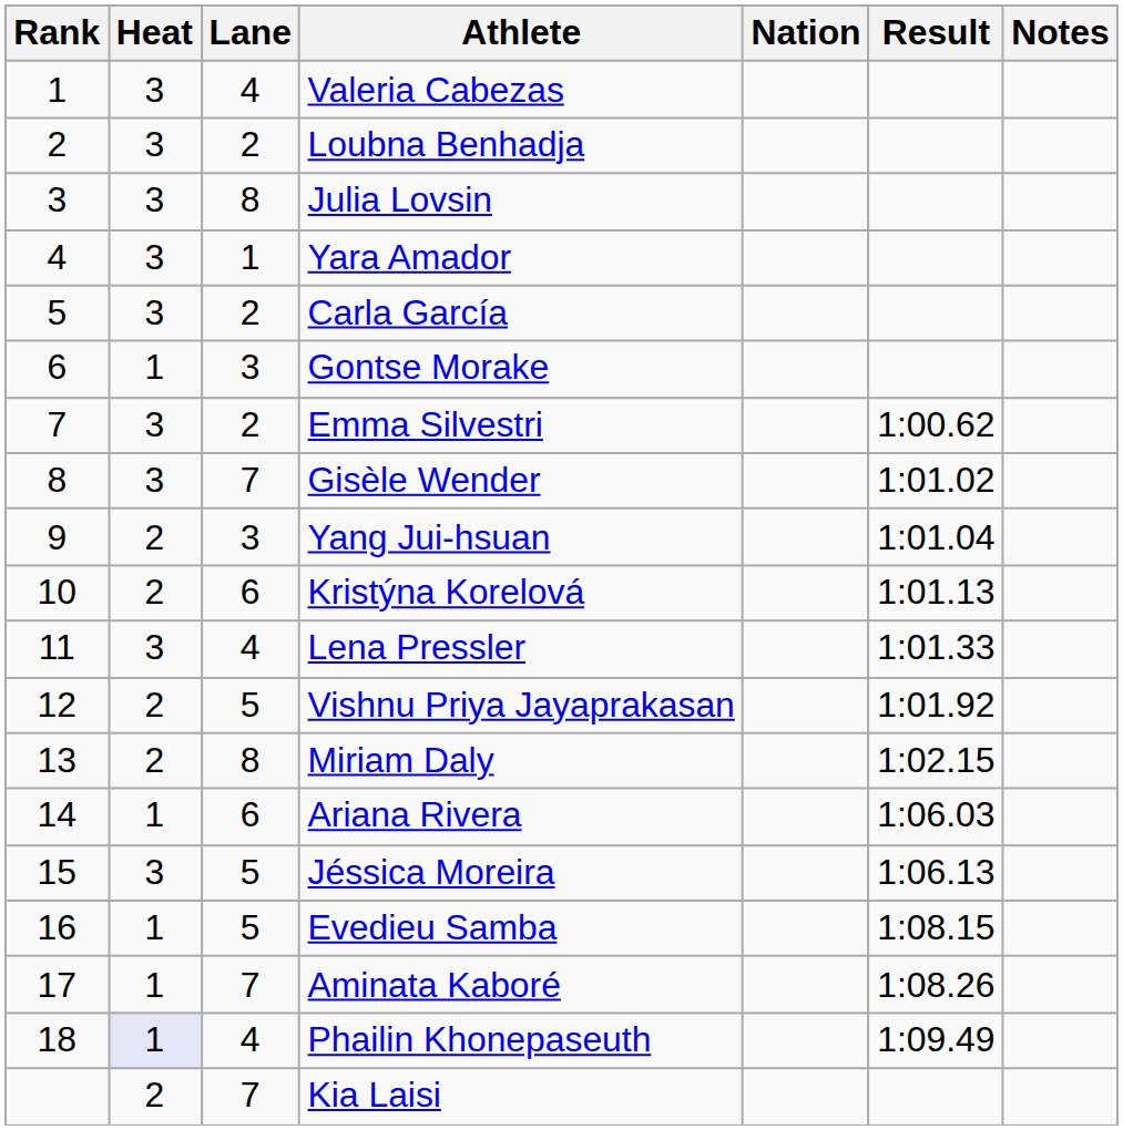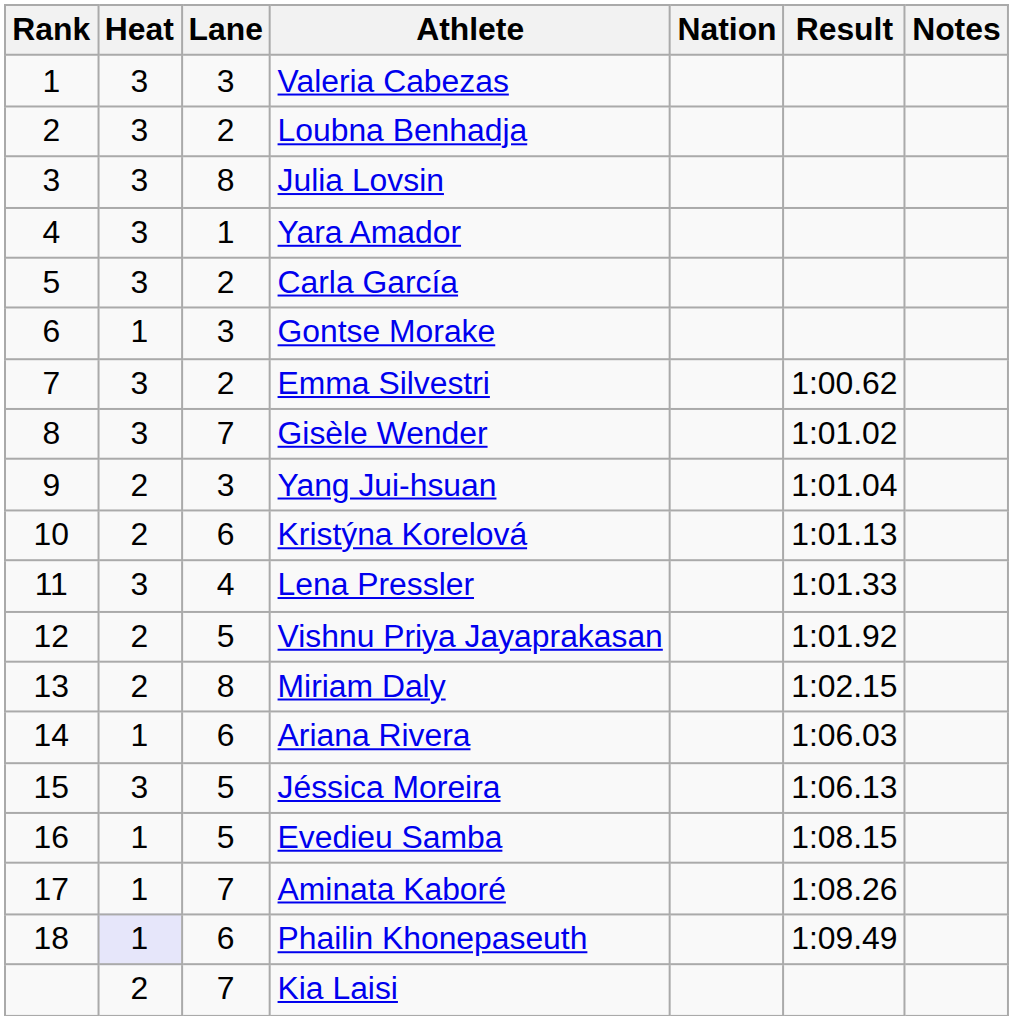 <table class="wikitable sortable" style="text-align:center">
 <tr>
 <th>Rank</th>
 <th>Heat</th>
 <th>Lane</th>
 <th>Athlete</th>
 <th>Nation</th>
 <th>Result</th>
 <th>Notes</th>
 </tr>
 <tr>
 <td>1</td>
 <td>3</td>
-<td>4</td>
+<td>3</td>
 <td align=left><a href='#'>Valeria Cabezas</a></td>
 <td align=left></td>
 <td></td>
 <td></td>
 </tr>
 <tr>
 <td>2</td>
 <td>3</td>
 <td>2</td>
 <td align=left><a href='#'>Loubna Benhadja</a></td>
 <td align=left></td>
 <td></td>
 <td></td>
 </tr>
 <tr>
 <td>3</td>
 <td>3</td>
 <td>8</td>
 <td align=left><a href='#'>Julia Lovsin</a></td>
 <td align=left></td>
 <td></td>
 <td></td>
 </tr>
 <tr>
 <td>4</td>
 <td>3</td>
 <td>1</td>
 <td align=left><a href='#'>Yara Amador</a></td>
 <td align=left></td>
 <td></td>
 <td></td>
 </tr>
 <tr>
 <td>5</td>
 <td>3</td>
 <td>2</td>
 <td align=left><a href='#'>Carla García</a></td>
 <td align=left></td>
 <td></td>
 <td></td>
 </tr>
 <tr>
 <td>6</td>
 <td>1</td>
 <td>3</td>
 <td align=left><a href='#'>Gontse Morake</a></td>
 <td align=left></td>
 <td></td>
 <td></td>
 </tr>
 <tr>
 <td>7</td>
 <td>3</td>
 <td>2</td>
 <td align=left><a href='#'>Emma Silvestri</a></td>
 <td align=left></td>
 <td>1:00.62</td>
 <td></td>
 </tr>
 <tr>
 <td>8</td>
 <td>3</td>
 <td>7</td>
 <td align=left><a href='#'>Gisèle Wender</a></td>
 <td align=left></td>
 <td>1:01.02</td>
 <td></td>
 </tr>
 <tr>
 <td>9</td>
 <td>2</td>
 <td>3</td>
 <td align=left><a href='#'>Yang Jui-hsuan</a></td>
 <td align=left></td>
 <td>1:01.04</td>
 <td></td>
 </tr>
 <tr>
 <td>10</td>
 <td>2</td>
 <td>6</td>
 <td align=left><a href='#'>Kristýna Korelová</a></td>
 <td align=left></td>
 <td>1:01.13</td>
 <td></td>
 </tr>
 <tr>
 <td>11</td>
 <td>3</td>
 <td>4</td>
 <td align=left><a href='#'>Lena Pressler</a></td>
 <td align=left></td>
 <td>1:01.33</td>
 <td></td>
 </tr>
 <tr>
 <td>12</td>
 <td>2</td>
 <td>5</td>
 <td align=left><a href='#'>Vishnu Priya Jayaprakasan</a></td>
 <td align=left></td>
 <td>1:01.92</td>
 <td></td>
 </tr>
 <tr>
 <td>13</td>
 <td>2</td>
 <td>8</td>
 <td align=left><a href='#'>Miriam Daly</a></td>
 <td align=left></td>
 <td>1:02.15</td>
 <td></td>
 </tr>
 <tr>
 <td>14</td>
 <td>1</td>
 <td>6</td>
 <td align=left><a href='#'>Ariana Rivera</a></td>
 <td align=left></td>
 <td>1:06.03</td>
 <td></td>
 </tr>
 <tr>
 <td>15</td>
 <td>3</td>
 <td>5</td>
 <td align=left><a href='#'>Jéssica Moreira</a></td>
 <td align=left></td>
 <td>1:06.13</td>
 <td></td>
 </tr>
 <tr>
 <td>16</td>
 <td>1</td>
 <td>5</td>
 <td align=left><a href='#'>Evedieu Samba</a></td>
 <td align=left></td>
 <td>1:08.15</td>
 <td></td>
 </tr>
 <tr>
 <td>17</td>
 <td>1</td>
 <td>7</td>
 <td align=left><a href='#'>Aminata Kaboré</a></td>
 <td align=left></td>
 <td>1:08.26</td>
 <td></td>
 </tr>
 <tr>
 <td>18</td>
 <td style="background: lavender;">1</td>
-<td>4</td>
+<td>6</td>
 <td align=left><a href='#'>Phailin Khonepaseuth</a></td>
 <td align=left></td>
 <td>1:09.49</td>
 <td></td>
 </tr>
 <tr>
 <td></td>
 <td>2</td>
 <td>7</td>
 <td align=left><a href='#'>Kia Laisi</a></td>
 <td align=left></td>
 <td></td>
 <td></td>
 </tr>
 </table>
